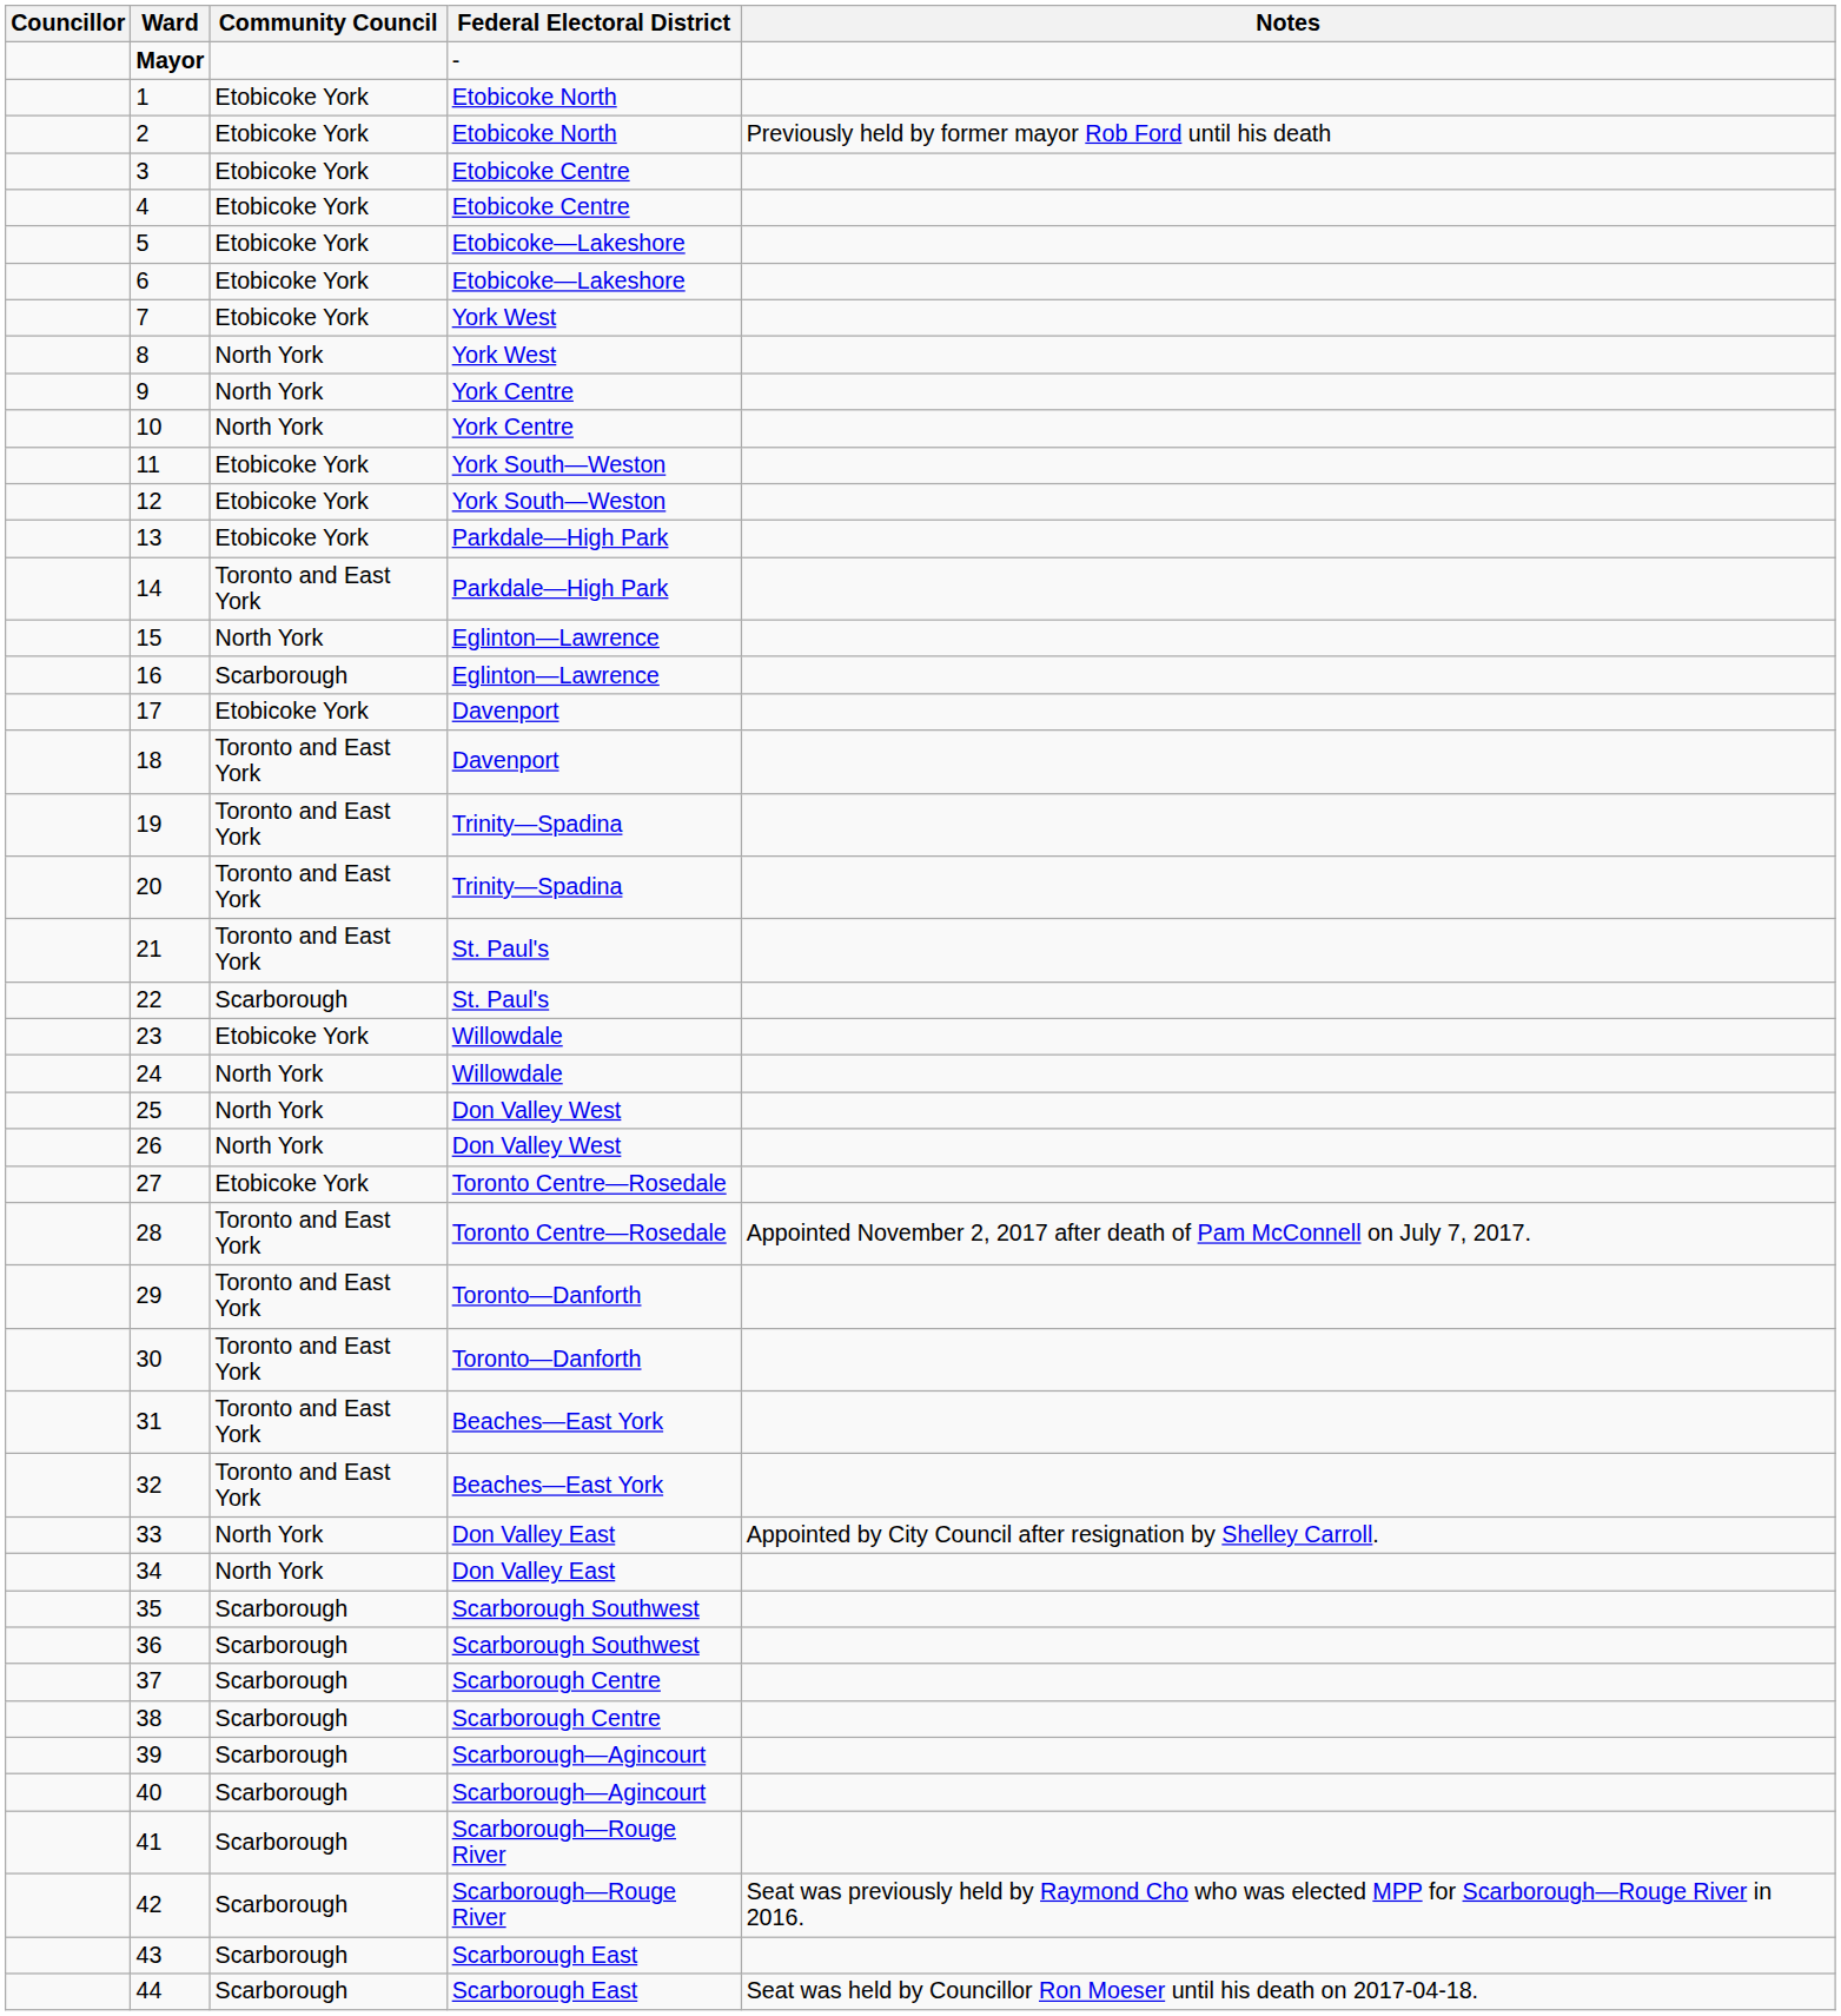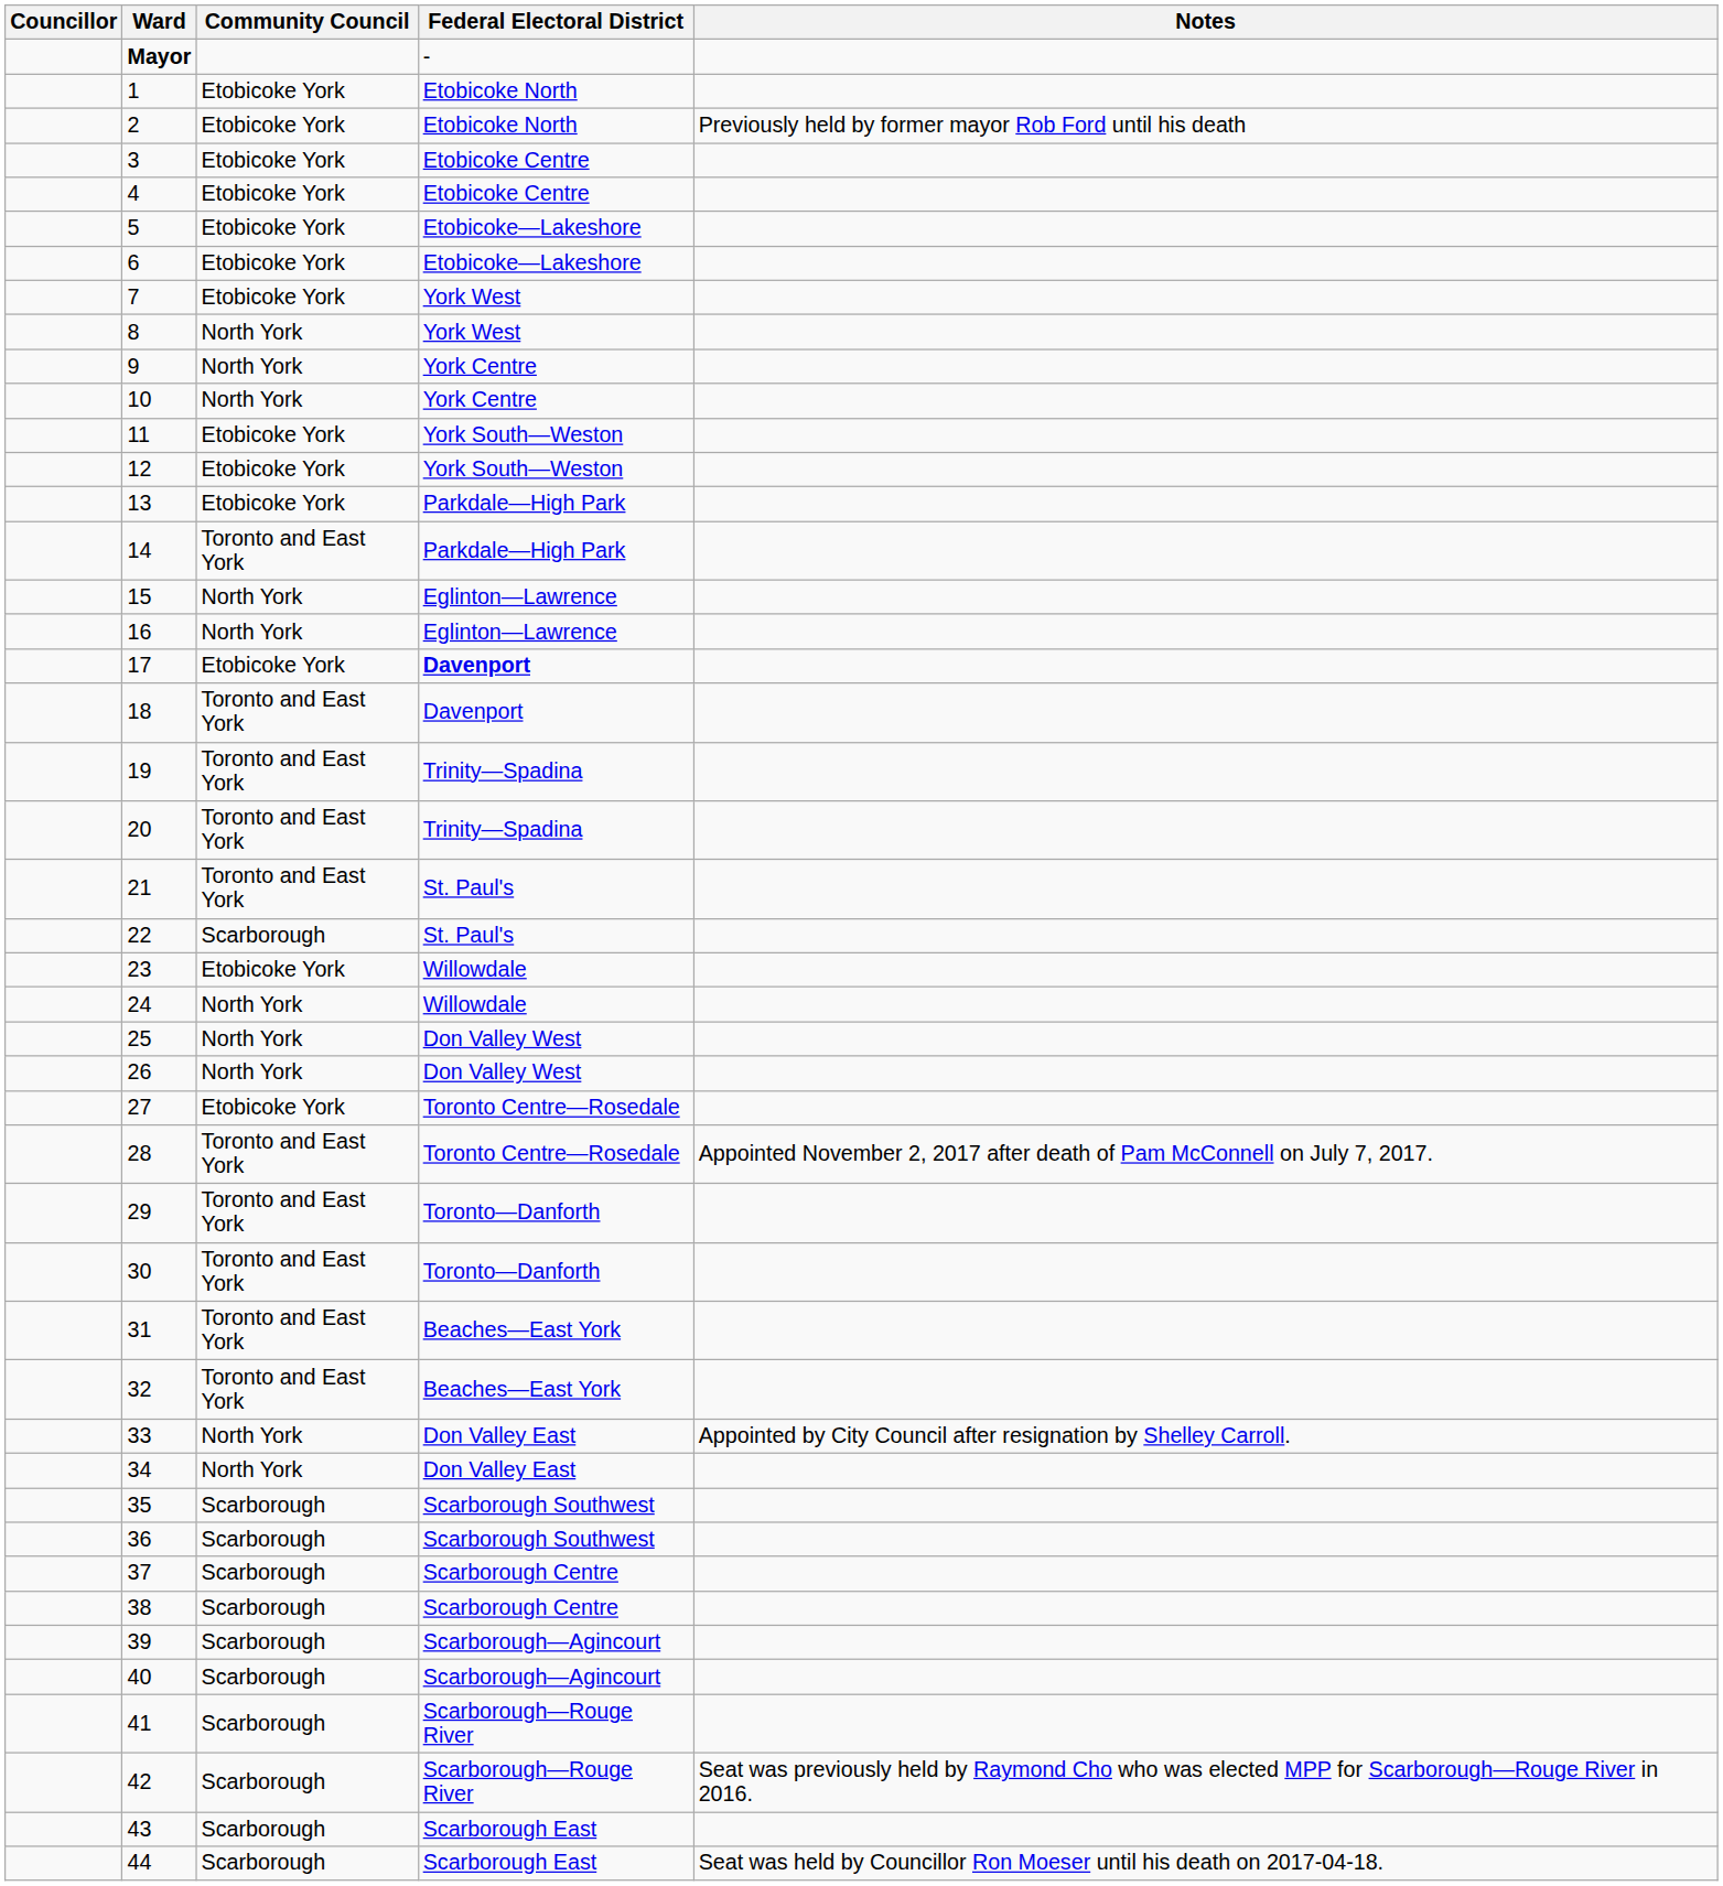 <table class="wikitable sortable" width="100%">
 <tr>
 <th>Councillor</th>
 <th>Ward</th>
 <th>Community Council</th>
 <th>Federal Electoral District</th>
 <th><strong>Notes</strong></th>
 </tr>
 <tr>
 <td></td>
 <td><strong>Mayor</strong></td>
 <td></td>
 <td>-</td>
 <td></td>
 </tr>
 <tr>
 <td></td>
 <td>1</td>
 <td>Etobicoke York</td>
 <td><a href='#'>Etobicoke North</a></td>
 <td></td>
 </tr>
 <tr>
 <td></td>
 <td>2</td>
 <td>Etobicoke York</td>
 <td><a href='#'>Etobicoke North</a></td>
 <td>Previously held by former mayor <a href='#'>Rob Ford</a> until his death</td>
 </tr>
 <tr>
 <td></td>
 <td>3</td>
 <td>Etobicoke York</td>
 <td><a href='#'>Etobicoke Centre</a></td>
 <td></td>
 </tr>
 <tr>
 <td></td>
 <td>4</td>
 <td>Etobicoke York</td>
 <td><a href='#'>Etobicoke Centre</a></td>
 <td></td>
 </tr>
 <tr>
 <td></td>
 <td>5</td>
 <td>Etobicoke York</td>
 <td><a href='#'>Etobicoke—Lakeshore</a></td>
 <td></td>
 </tr>
 <tr>
 <td></td>
 <td>6</td>
 <td>Etobicoke York</td>
 <td><a href='#'>Etobicoke—Lakeshore</a></td>
 <td></td>
 </tr>
 <tr>
 <td></td>
 <td>7</td>
 <td>Etobicoke York</td>
 <td><a href='#'>York West</a></td>
 <td></td>
 </tr>
 <tr>
 <td></td>
 <td>8</td>
 <td>North York</td>
 <td><a href='#'>York West</a></td>
 <td></td>
 </tr>
 <tr>
 <td></td>
 <td>9</td>
 <td>North York</td>
 <td><a href='#'>York Centre</a></td>
 <td></td>
 </tr>
 <tr>
 <td></td>
 <td>10</td>
 <td>North York</td>
 <td><a href='#'>York Centre</a></td>
 <td></td>
 </tr>
 <tr>
 <td></td>
 <td>11</td>
 <td>Etobicoke York</td>
 <td><a href='#'>York South—Weston</a></td>
 <td></td>
 </tr>
 <tr>
 <td></td>
 <td>12</td>
 <td>Etobicoke York</td>
 <td><a href='#'>York South—Weston</a></td>
 <td></td>
 </tr>
 <tr>
 <td></td>
 <td>13</td>
 <td>Etobicoke York</td>
 <td><a href='#'>Parkdale—High Park</a></td>
 <td></td>
 </tr>
 <tr>
 <td></td>
 <td>14</td>
 <td>Toronto and East York</td>
 <td><a href='#'>Parkdale—High Park</a></td>
 <td></td>
 </tr>
 <tr>
 <td></td>
 <td>15</td>
 <td>North York</td>
 <td><a href='#'>Eglinton—Lawrence</a></td>
 <td></td>
 </tr>
 <tr>
 <td></td>
 <td>16</td>
-<td>Scarborough</td>
+<td>North York</td>
 <td><a href='#'>Eglinton—Lawrence</a></td>
 <td></td>
 </tr>
 <tr>
 <td></td>
 <td>17</td>
 <td>Etobicoke York</td>
-<td><a href='#'>Davenport</a></td>
+<td><strong><a href='#'>Davenport</a></strong></td>
 <td></td>
 </tr>
 <tr>
 <td></td>
 <td>18</td>
 <td>Toronto and East York</td>
 <td><a href='#'>Davenport</a></td>
 <td></td>
 </tr>
 <tr>
 <td></td>
 <td>19</td>
 <td>Toronto and East York</td>
 <td><a href='#'>Trinity—Spadina</a></td>
 <td></td>
 </tr>
 <tr>
 <td></td>
 <td>20</td>
 <td>Toronto and East York</td>
 <td><a href='#'>Trinity—Spadina</a></td>
 <td></td>
 </tr>
 <tr>
 <td></td>
 <td>21</td>
 <td>Toronto and East York</td>
 <td><a href='#'>St. Paul's</a></td>
 <td></td>
 </tr>
 <tr>
 <td></td>
 <td>22</td>
 <td>Scarborough</td>
 <td><a href='#'>St. Paul's</a></td>
 <td></td>
 </tr>
 <tr>
 <td></td>
 <td>23</td>
 <td>Etobicoke York</td>
 <td><a href='#'>Willowdale</a></td>
 <td></td>
 </tr>
 <tr>
 <td></td>
 <td>24</td>
 <td>North York</td>
 <td><a href='#'>Willowdale</a></td>
 <td></td>
 </tr>
 <tr>
 <td></td>
 <td>25</td>
 <td>North York</td>
 <td><a href='#'>Don Valley West</a></td>
 <td></td>
 </tr>
 <tr>
 <td></td>
 <td>26</td>
 <td>North York</td>
 <td><a href='#'>Don Valley West</a></td>
 <td></td>
 </tr>
 <tr>
 <td></td>
 <td>27</td>
 <td>Etobicoke York</td>
 <td><a href='#'>Toronto Centre—Rosedale</a></td>
 <td></td>
 </tr>
 <tr>
 <td></td>
 <td>28</td>
 <td>Toronto and East York</td>
 <td><a href='#'>Toronto Centre—Rosedale</a></td>
 <td>Appointed November 2, 2017 after death of <a href='#'>Pam McConnell</a> on July 7, 2017.</td>
 </tr>
 <tr>
 <td></td>
 <td>29</td>
 <td>Toronto and East York</td>
 <td><a href='#'>Toronto—Danforth</a></td>
 <td></td>
 </tr>
 <tr>
 <td></td>
 <td>30</td>
 <td>Toronto and East York</td>
 <td><a href='#'>Toronto—Danforth</a></td>
 <td></td>
 </tr>
 <tr>
 <td></td>
 <td>31</td>
 <td>Toronto and East York</td>
 <td><a href='#'>Beaches—East York</a></td>
 <td></td>
 </tr>
 <tr>
 <td></td>
 <td>32</td>
 <td>Toronto and East York</td>
 <td><a href='#'>Beaches—East York</a></td>
 <td></td>
 </tr>
 <tr>
 <td></td>
 <td>33</td>
 <td>North York</td>
 <td><a href='#'>Don Valley East</a></td>
 <td>Appointed by City Council after resignation by <a href='#'>Shelley Carroll</a>.</td>
 </tr>
 <tr>
 <td></td>
 <td>34</td>
 <td>North York</td>
 <td><a href='#'>Don Valley East</a></td>
 <td></td>
 </tr>
 <tr>
 <td></td>
 <td>35</td>
 <td>Scarborough</td>
 <td><a href='#'>Scarborough Southwest</a></td>
 <td></td>
 </tr>
 <tr>
 <td></td>
 <td>36</td>
 <td>Scarborough</td>
 <td><a href='#'>Scarborough Southwest</a></td>
 <td></td>
 </tr>
 <tr>
 <td></td>
 <td>37</td>
 <td>Scarborough</td>
 <td><a href='#'>Scarborough Centre</a></td>
 <td></td>
 </tr>
 <tr>
 <td></td>
 <td>38</td>
 <td>Scarborough</td>
 <td><a href='#'>Scarborough Centre</a></td>
 <td></td>
 </tr>
 <tr>
 <td></td>
 <td>39</td>
 <td>Scarborough</td>
 <td><a href='#'>Scarborough—Agincourt</a></td>
 <td></td>
 </tr>
 <tr>
 <td></td>
 <td>40</td>
 <td>Scarborough</td>
 <td><a href='#'>Scarborough—Agincourt</a></td>
 <td></td>
 </tr>
 <tr>
 <td></td>
 <td>41</td>
 <td>Scarborough</td>
 <td><a href='#'>Scarborough—Rouge River</a></td>
 <td></td>
 </tr>
 <tr>
 <td></td>
 <td>42</td>
 <td>Scarborough</td>
 <td><a href='#'>Scarborough—Rouge River</a></td>
 <td>Seat was previously held by <a href='#'>Raymond Cho</a> who was elected <a href='#'>MPP</a> for <a href='#'>Scarborough—Rouge River</a> in 2016.</td>
 </tr>
 <tr>
 <td></td>
 <td>43</td>
 <td>Scarborough</td>
 <td><a href='#'>Scarborough East</a></td>
 <td></td>
 </tr>
 <tr>
 <td></td>
 <td>44</td>
 <td>Scarborough</td>
 <td><a href='#'>Scarborough East</a></td>
 <td>Seat was held by Councillor <a href='#'>Ron Moeser</a> until his death on 2017-04-18.</td>
 </tr>
 </table>
